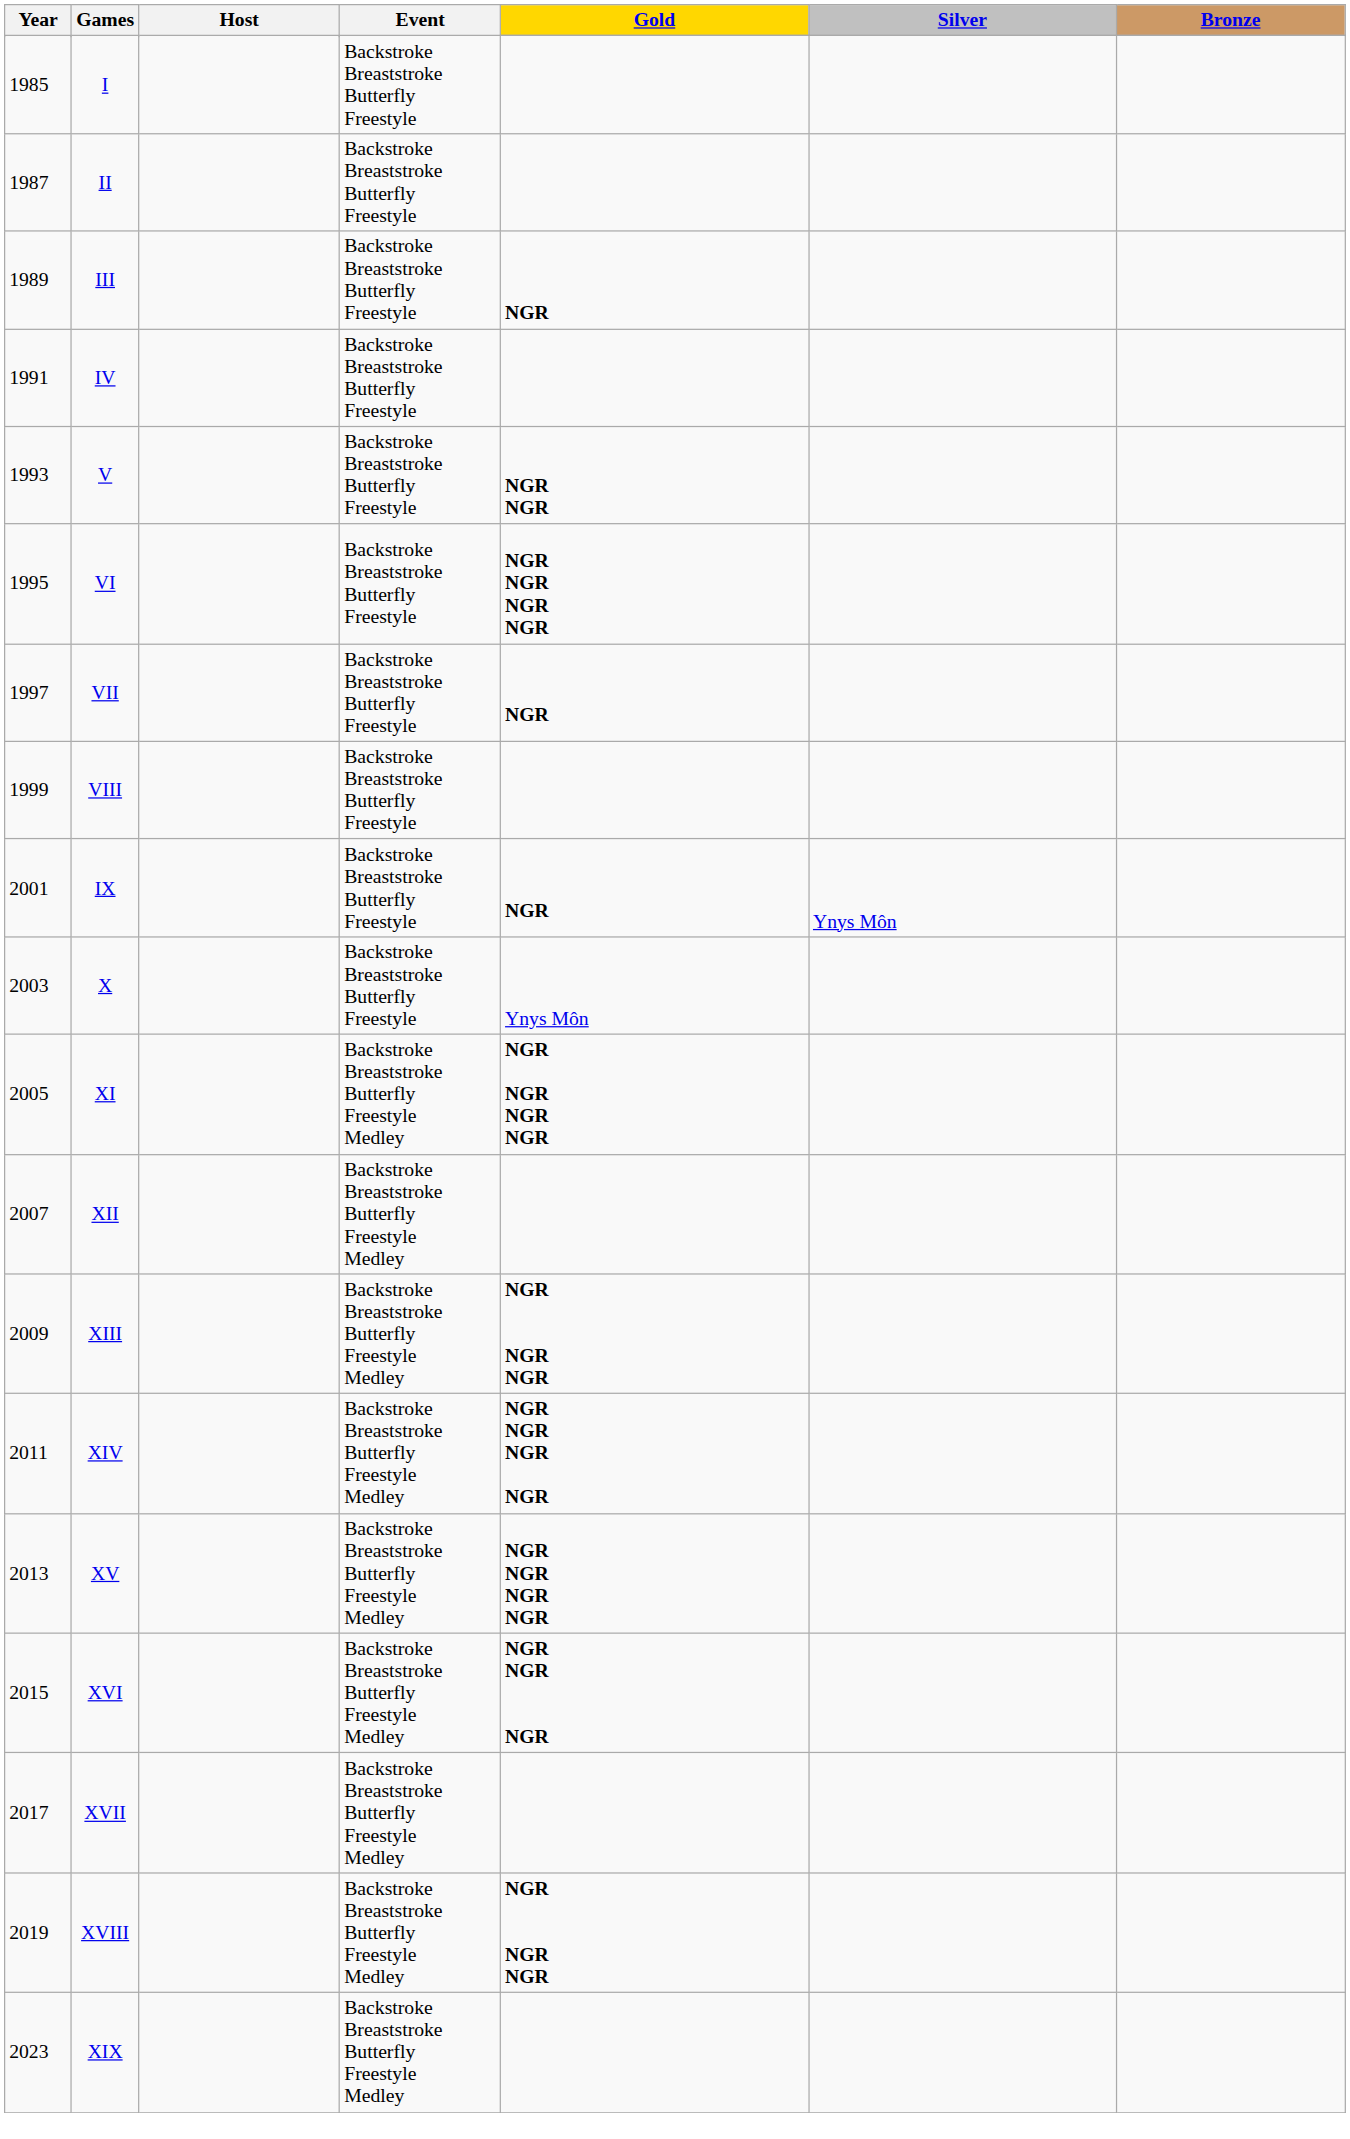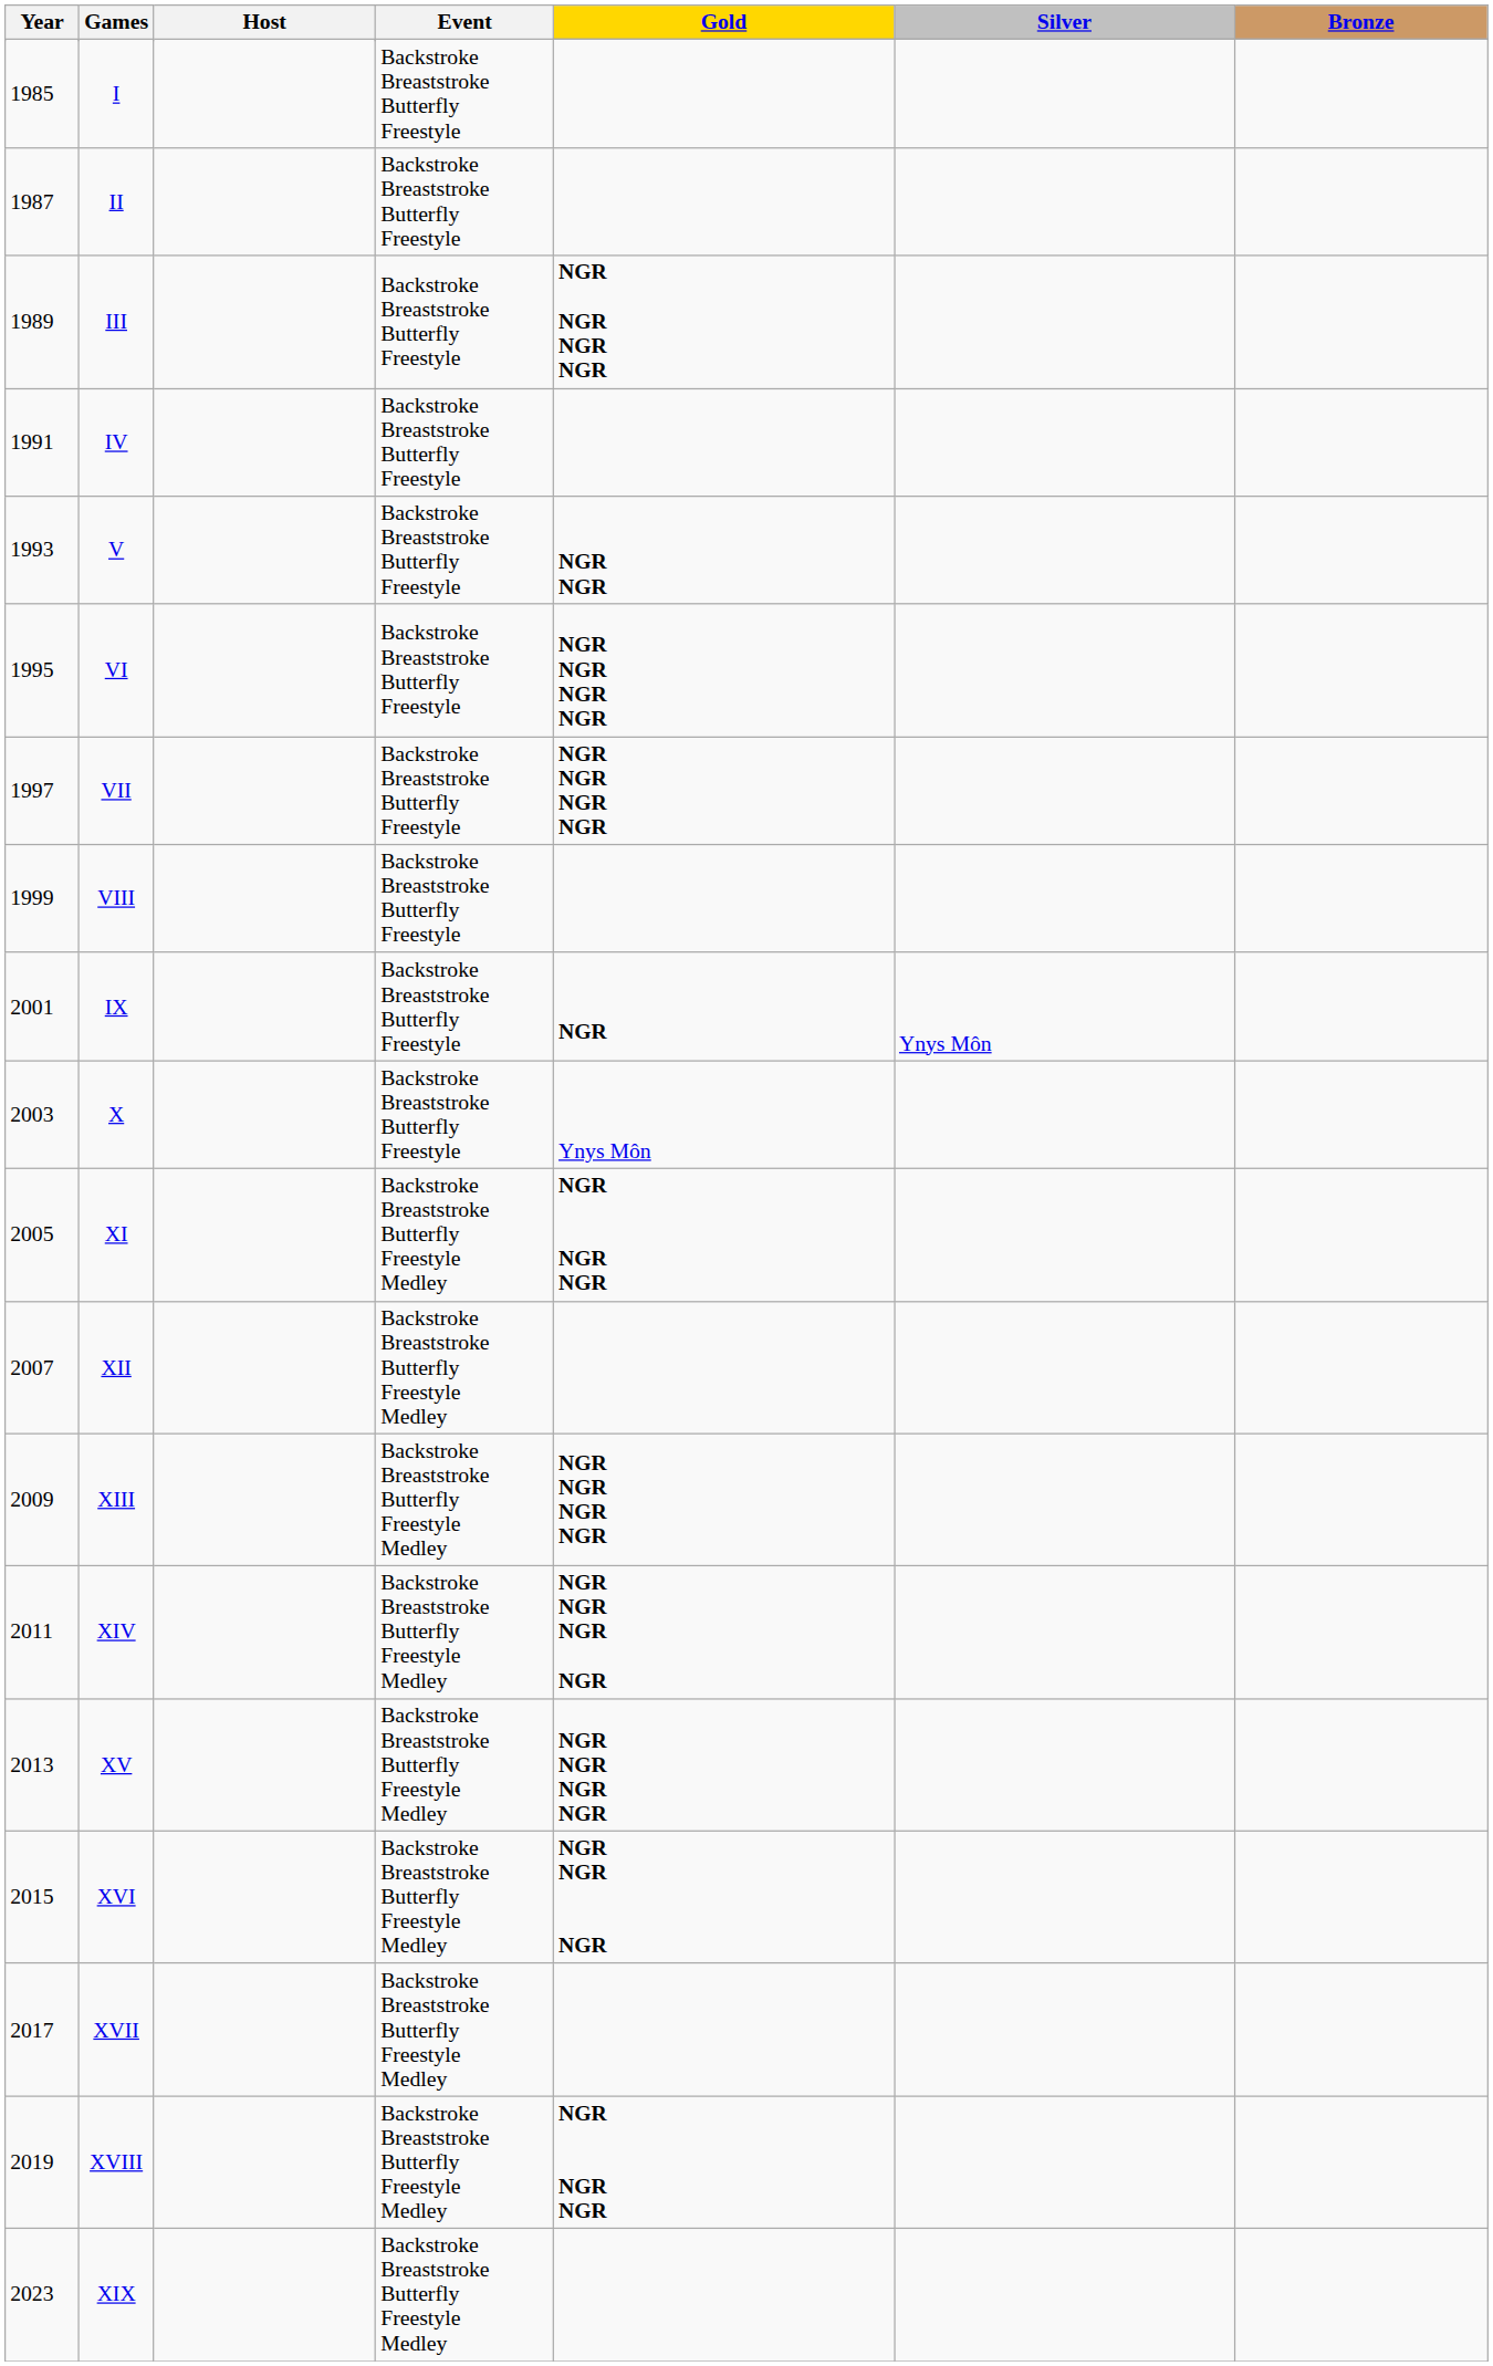 <table class="sortable wikitable collapsible collapsed">
 <tr>
 <th rowspan="2" style="width:5%;">Year</th>
 <th rowspan="2" style="width:5%;">Games</th>
 <th rowspan="2" style="width:15%;">Host</th>
 <th rowspan="2" style="width:12%;">Event</th>
 <th style="background-color: gold"><a href='#'>Gold</a></th>
 <th style="background-color: silver"><a href='#'>Silver</a></th>
 <th style="background-color: #CC9966"><a href='#'>Bronze</a></th>
 </tr>
 <tr>
 </tr>
 <tr>
 <td>1985</td>
 <td align=center><a href='#'>I</a></td>
 <td align="left"></td>
 <td>Backstroke <br> Breaststroke <br> Butterfly <br> Freestyle</td>
 <td align="left"> <br>  <br>  <br> </td>
 <td align="left"> <br>  <br>  <br> </td>
 <td align="left"> <br>  <br>  <br> </td>
 </tr>
 <tr>
 <td>1987</td>
 <td align=center><a href='#'>II</a></td>
 <td align="left"></td>
 <td>Backstroke <br> Breaststroke <br> Butterfly <br> Freestyle</td>
 <td align="left"> <br>  <br>  <br> </td>
 <td align="left"> <br>  <br>  <br> </td>
 <td align="left"> <br>  <br>  <br> </td>
 </tr>
 <tr>
 <td>1989</td>
 <td align=center><a href='#'>III</a></td>
 <td align="left"></td>
 <td>Backstroke <br> Breaststroke <br> Butterfly <br> Freestyle</td>
-<td align="left"> <br>  <br>  <br>  <strong>NGR</strong></td>
+<td align="left"> <strong>NGR</strong> <br>  <br>  <strong>NGR</strong> <br>  <strong>NGR</strong> <br>  <strong>NGR</strong></td>
 <td align="left"> <br>  <br>  <br> </td>
 <td align="left"> <br>  <br>  <br> </td>
 </tr>
 <tr>
 <td>1991</td>
 <td align=center><a href='#'>IV</a></td>
 <td align="left"></td>
 <td>Backstroke <br> Breaststroke <br> Butterfly <br> Freestyle</td>
 <td align="left"> <br>  <br>  <br> </td>
 <td align="left"> <br>  <br>  <br> </td>
 <td align="left"> <br>  <br>   <br> </td>
 </tr>
 <tr>
 <td>1993</td>
 <td align=center><a href='#'>V</a></td>
 <td align="left"></td>
 <td>Backstroke <br> Breaststroke <br> Butterfly <br> Freestyle</td>
 <td align="left"> <br>  <br>  <strong>NGR</strong> <br>  <strong>NGR</strong></td>
 <td align="left"> <br>  <br>  <br> </td>
 <td align="left"> <br>  <br>  <br> </td>
 </tr>
 <tr>
 <td>1995</td>
 <td align=center><a href='#'>VI</a></td>
 <td align="left"></td>
 <td>Backstroke <br> Breaststroke <br> Butterfly <br> Freestyle</td>
 <td align="left"> <br>  <strong>NGR</strong> <br>  <strong>NGR</strong> <br>  <strong>NGR</strong> <br>  <strong>NGR</strong></td>
 <td align="left"> <br>  <br>  <br> </td>
 <td align="left"> <br>  <br>  <br> </td>
 </tr>
 <tr>
 <td>1997</td>
 <td align=center><a href='#'>VII</a></td>
 <td align="left"></td>
 <td>Backstroke <br> Breaststroke <br> Butterfly <br> Freestyle</td>
-<td align="left"> <br>  <br>  <strong>NGR</strong> <br> </td>
+<td align="left"> <strong>NGR</strong> <br>  <strong>NGR</strong> <br>  <strong>NGR</strong> <br>  <strong>NGR</strong></td>
 <td align="left"> <br>  <br>  <br> </td>
 <td align="left"> <br>  <br>   <br> </td>
 </tr>
 <tr>
 <td>1999</td>
 <td align=center><a href='#'>VIII</a></td>
 <td align="left"></td>
 <td>Backstroke <br> Breaststroke <br> Butterfly <br> Freestyle</td>
 <td align="left"> <br>  <br> <br> </td>
 <td align="left"> <br>  <br>  <br> </td>
 <td align="left"> <br>  <br>  <br> </td>
 </tr>
 <tr>
 <td>2001</td>
 <td align=center><a href='#'>IX</a></td>
 <td align="left"></td>
 <td>Backstroke <br> Breaststroke <br> Butterfly <br> Freestyle</td>
 <td align="left"> <br>  <br>  <strong>NGR</strong> <br> </td>
 <td align="left"> <br>  <br>  <br>  <a href='#'>Ynys Môn</a></td>
 <td align="left"> <br>  <br>  <br> </td>
 </tr>
 <tr>
 <td>2003</td>
 <td align=center><a href='#'>X</a></td>
 <td align="left"></td>
 <td>Backstroke <br> Breaststroke <br> Butterfly <br> Freestyle</td>
 <td align="left"> <br>   <br>  <br>  <a href='#'>Ynys Môn</a></td>
 <td align="left"> <br>  <br>  <br> </td>
 <td align="left"> <br>  <br>  <br> </td>
 </tr>
 <tr>
 <td>2005</td>
 <td align=center><a href='#'>XI</a></td>
 <td align="left"></td>
 <td>Backstroke <br> Breaststroke <br> Butterfly <br> Freestyle <br> Medley</td>
-<td align="left"> <strong>NGR</strong> <br>  <br>  <strong>NGR</strong> <br>  <strong>NGR</strong> <br>  <strong>NGR</strong></td>
+<td align="left"> <strong>NGR</strong> <br>  <br>  <br>  <strong>NGR</strong> <br>  <strong>NGR</strong></td>
 <td align="left"> <br>  <br>  <br>  <br> </td>
 <td align="left"> <br>  <br>  <br>  <br> </td>
 </tr>
 <tr>
 <td>2007</td>
 <td align=center><a href='#'>XII</a></td>
 <td align="left"></td>
 <td>Backstroke <br> Breaststroke <br> Butterfly <br> Freestyle <br> Medley</td>
 <td align="left"> <br>  <br>  <br>  <br> </td>
 <td align="left"> <br>  <br>  <br>  <br> </td>
 <td align="left"> <br>  <br>  <br>  <br> </td>
 </tr>
 <tr>
 <td>2009</td>
 <td align=center><a href='#'>XIII</a></td>
 <td align="left"></td>
 <td>Backstroke <br> Breaststroke <br> Butterfly <br> Freestyle <br> Medley</td>
-<td align="left"> <strong>NGR</strong> <br>  <br>  <br>  <strong>NGR</strong> <br>  <strong>NGR</strong></td>
+<td align="left"> <strong>NGR</strong> <br>  <strong>NGR</strong> <br>  <strong>NGR</strong> <br>  <strong>NGR</strong></td>
 <td align="left"> <br>  <br>  <br>  <br> </td>
 <td align="left"> <br>  <br>  <br>  <br> </td>
 </tr>
 <tr>
 <td>2011</td>
 <td align=center><a href='#'>XIV</a></td>
 <td align="left"></td>
 <td>Backstroke <br> Breaststroke <br> Butterfly <br> Freestyle <br> Medley</td>
 <td align="left"> <strong>NGR</strong> <br>  <strong>NGR</strong> <br>  <strong>NGR</strong> <br>  <br>  <strong>NGR</strong></td>
 <td align="left"> <br>  <br>  <br>  <br> </td>
 <td align="left"> <br>  <br>  <br>  <br> </td>
 </tr>
 <tr>
 <td>2013</td>
 <td align=center><a href='#'>XV</a></td>
 <td align="left"></td>
 <td>Backstroke <br> Breaststroke <br> Butterfly <br> Freestyle <br> Medley</td>
 <td align="left"> <br>  <strong>NGR</strong> <br>  <strong>NGR</strong> <br>  <strong>NGR</strong> <br>  <strong>NGR</strong></td>
 <td align="left"> <br>  <br>  <br>  <br> </td>
 <td align="left"> <br>  <br>  <br>  <br> </td>
 </tr>
 <tr>
 <td>2015</td>
 <td align=center><a href='#'>XVI</a></td>
 <td align="left"></td>
 <td>Backstroke <br> Breaststroke <br> Butterfly <br> Freestyle <br> Medley</td>
 <td align="left"> <strong>NGR</strong> <br>  <strong>NGR</strong><br>  <br>  <br>  <strong>NGR</strong></td>
 <td align="left"> <br>  <br>  <br>  <br> </td>
 <td align="left"> <br>  <br>  <br>  <br> </td>
 </tr>
 <tr>
 <td>2017</td>
 <td align=center><a href='#'>XVII</a></td>
 <td align="left"></td>
 <td>Backstroke <br> Breaststroke <br> Butterfly <br> Freestyle <br> Medley</td>
 <td align="left"> <br>  <br>  <br>  <br> </td>
 <td align="left"> <br>  <br>  <br>  <br> </td>
 <td align="left"> <br>  <br>  <br>  <br> </td>
 </tr>
 <tr>
 <td>2019</td>
 <td align=center><a href='#'>XVIII</a></td>
 <td align="left"></td>
 <td>Backstroke <br> Breaststroke <br> Butterfly <br> Freestyle <br> Medley</td>
 <td align="left"> <strong>NGR</strong> <br>  <br>  <br>  <strong>NGR</strong> <br>  <strong>NGR</strong></td>
 <td align="left"> <br>  <br>  <br>  <br> </td>
 <td align="left"> <br>  <br>  <br>  <br> </td>
 </tr>
 <tr>
 <td>2023</td>
 <td align=center><a href='#'>XIX</a></td>
 <td align="left"></td>
 <td>Backstroke <br> Breaststroke <br> Butterfly <br> Freestyle <br> Medley</td>
 <td align="left"> <br>  <br>  <br>  <br> </td>
 <td align="left"> <br>  <br>  <br>  <br> </td>
 <td align="left"> <br>  <br>  <br>  <br> </td>
 </tr>
 </table>
